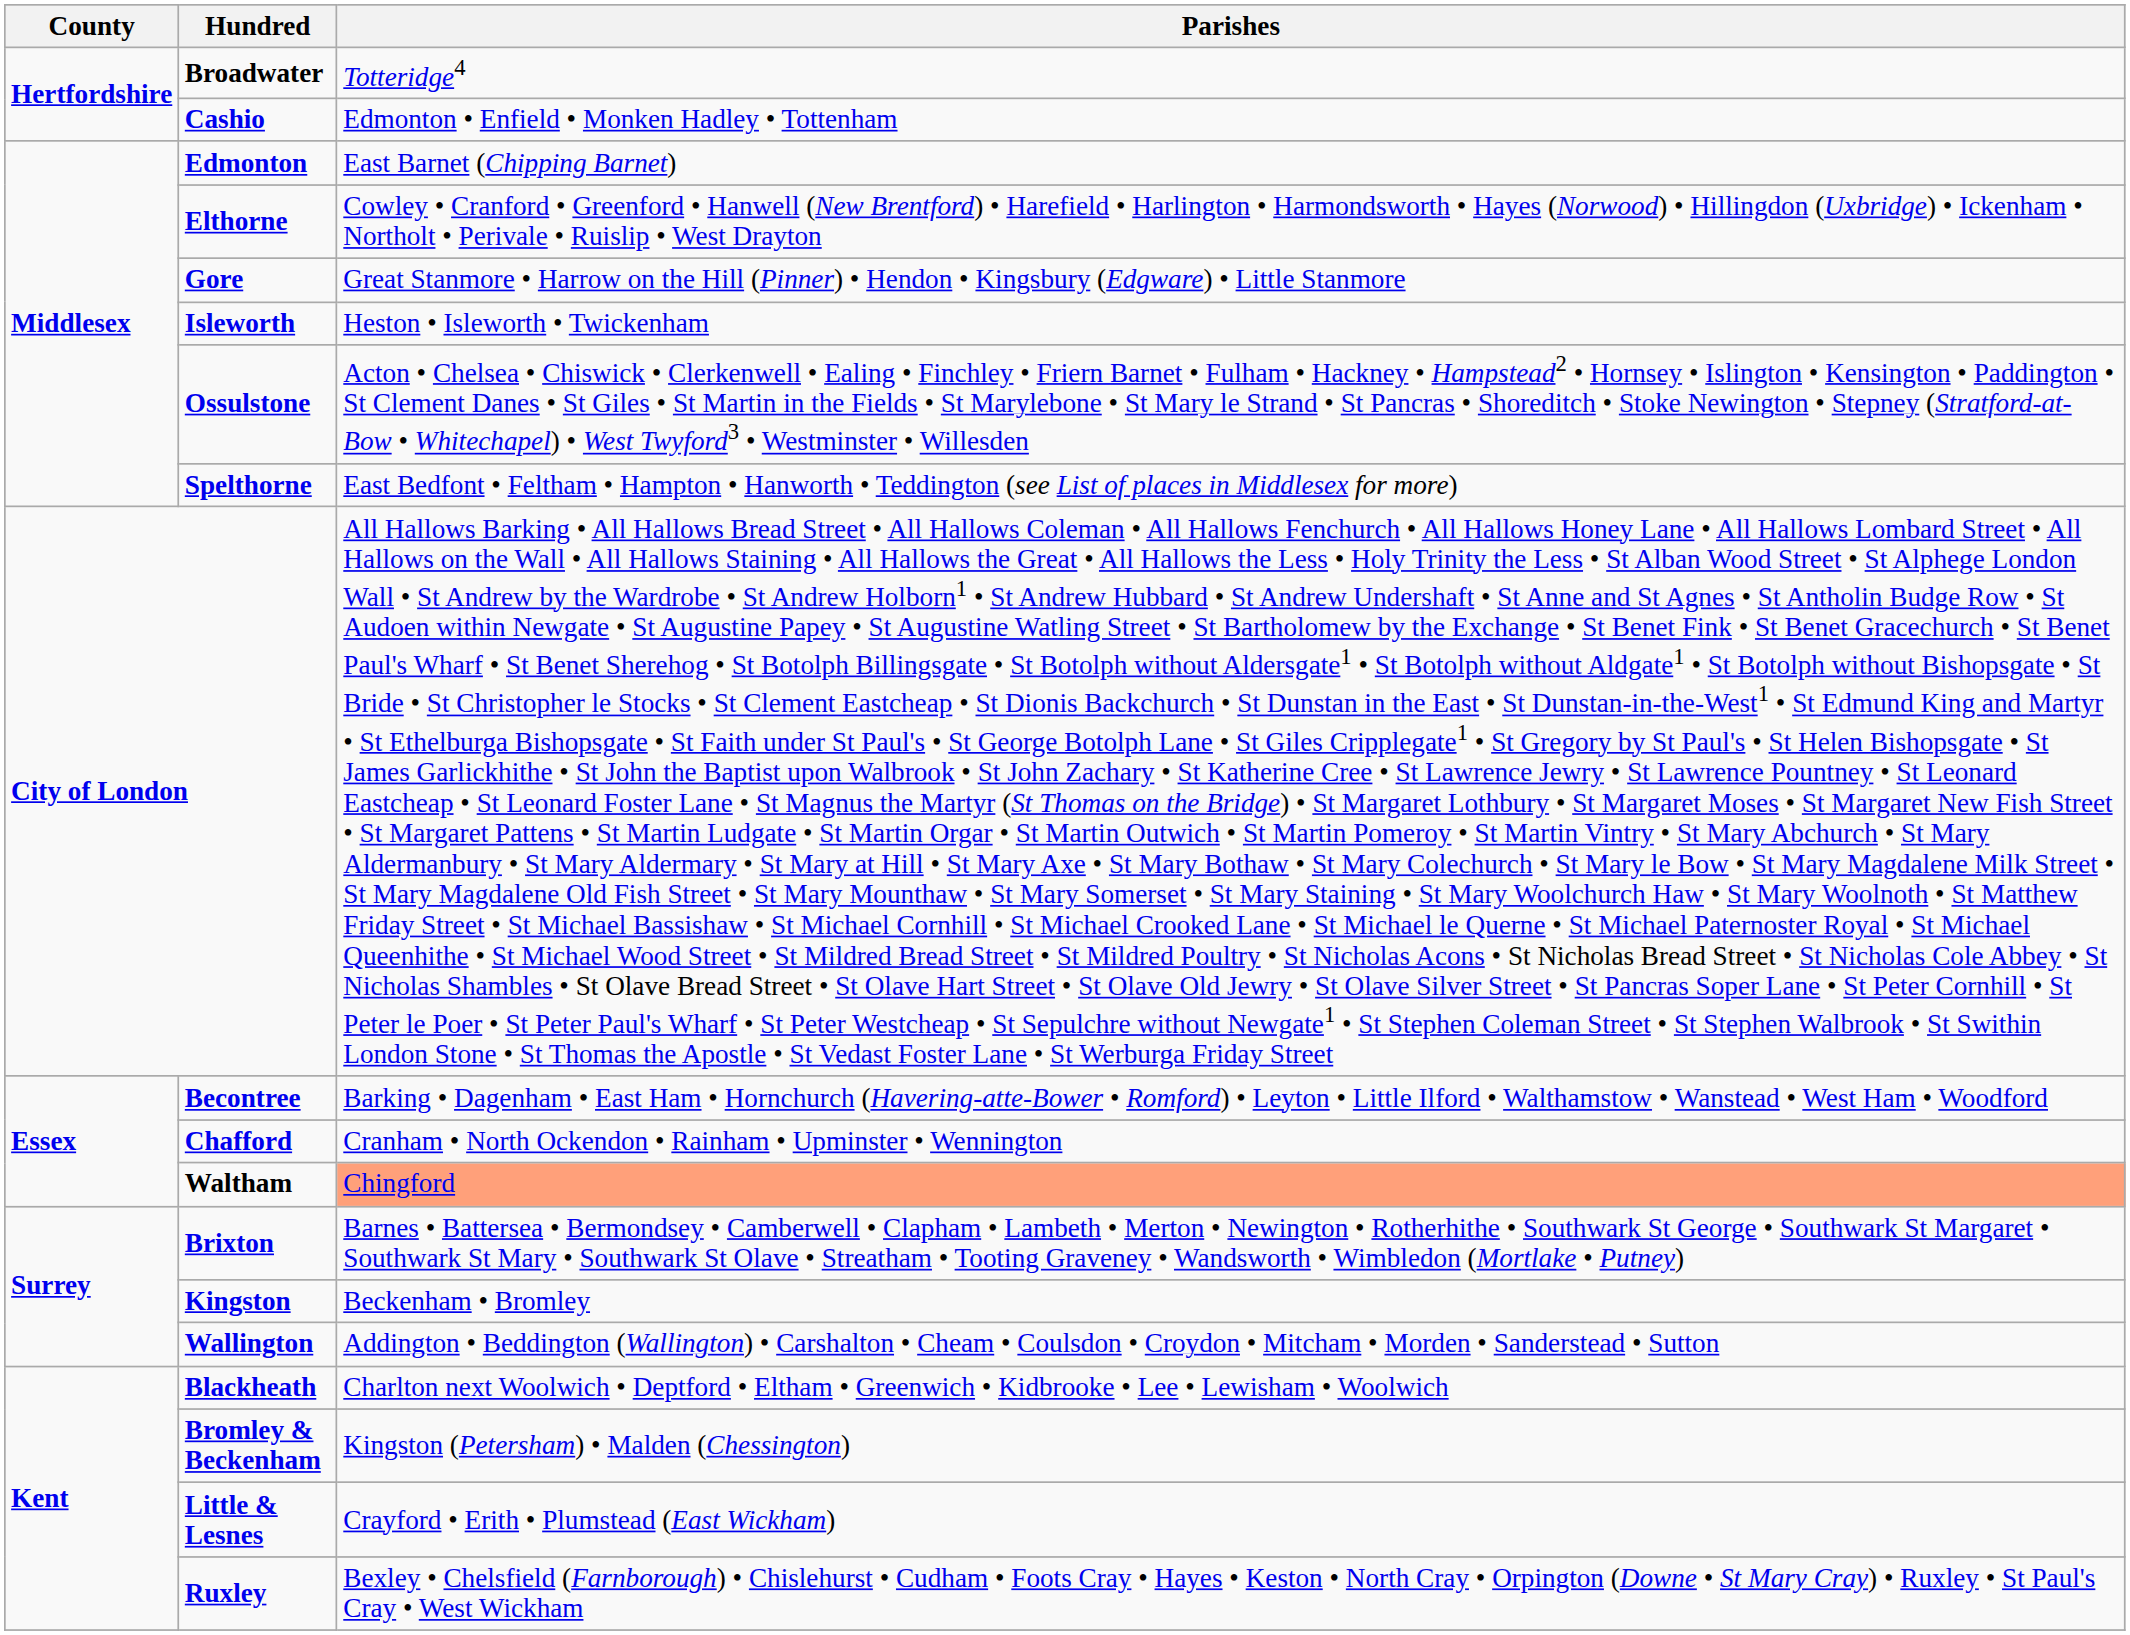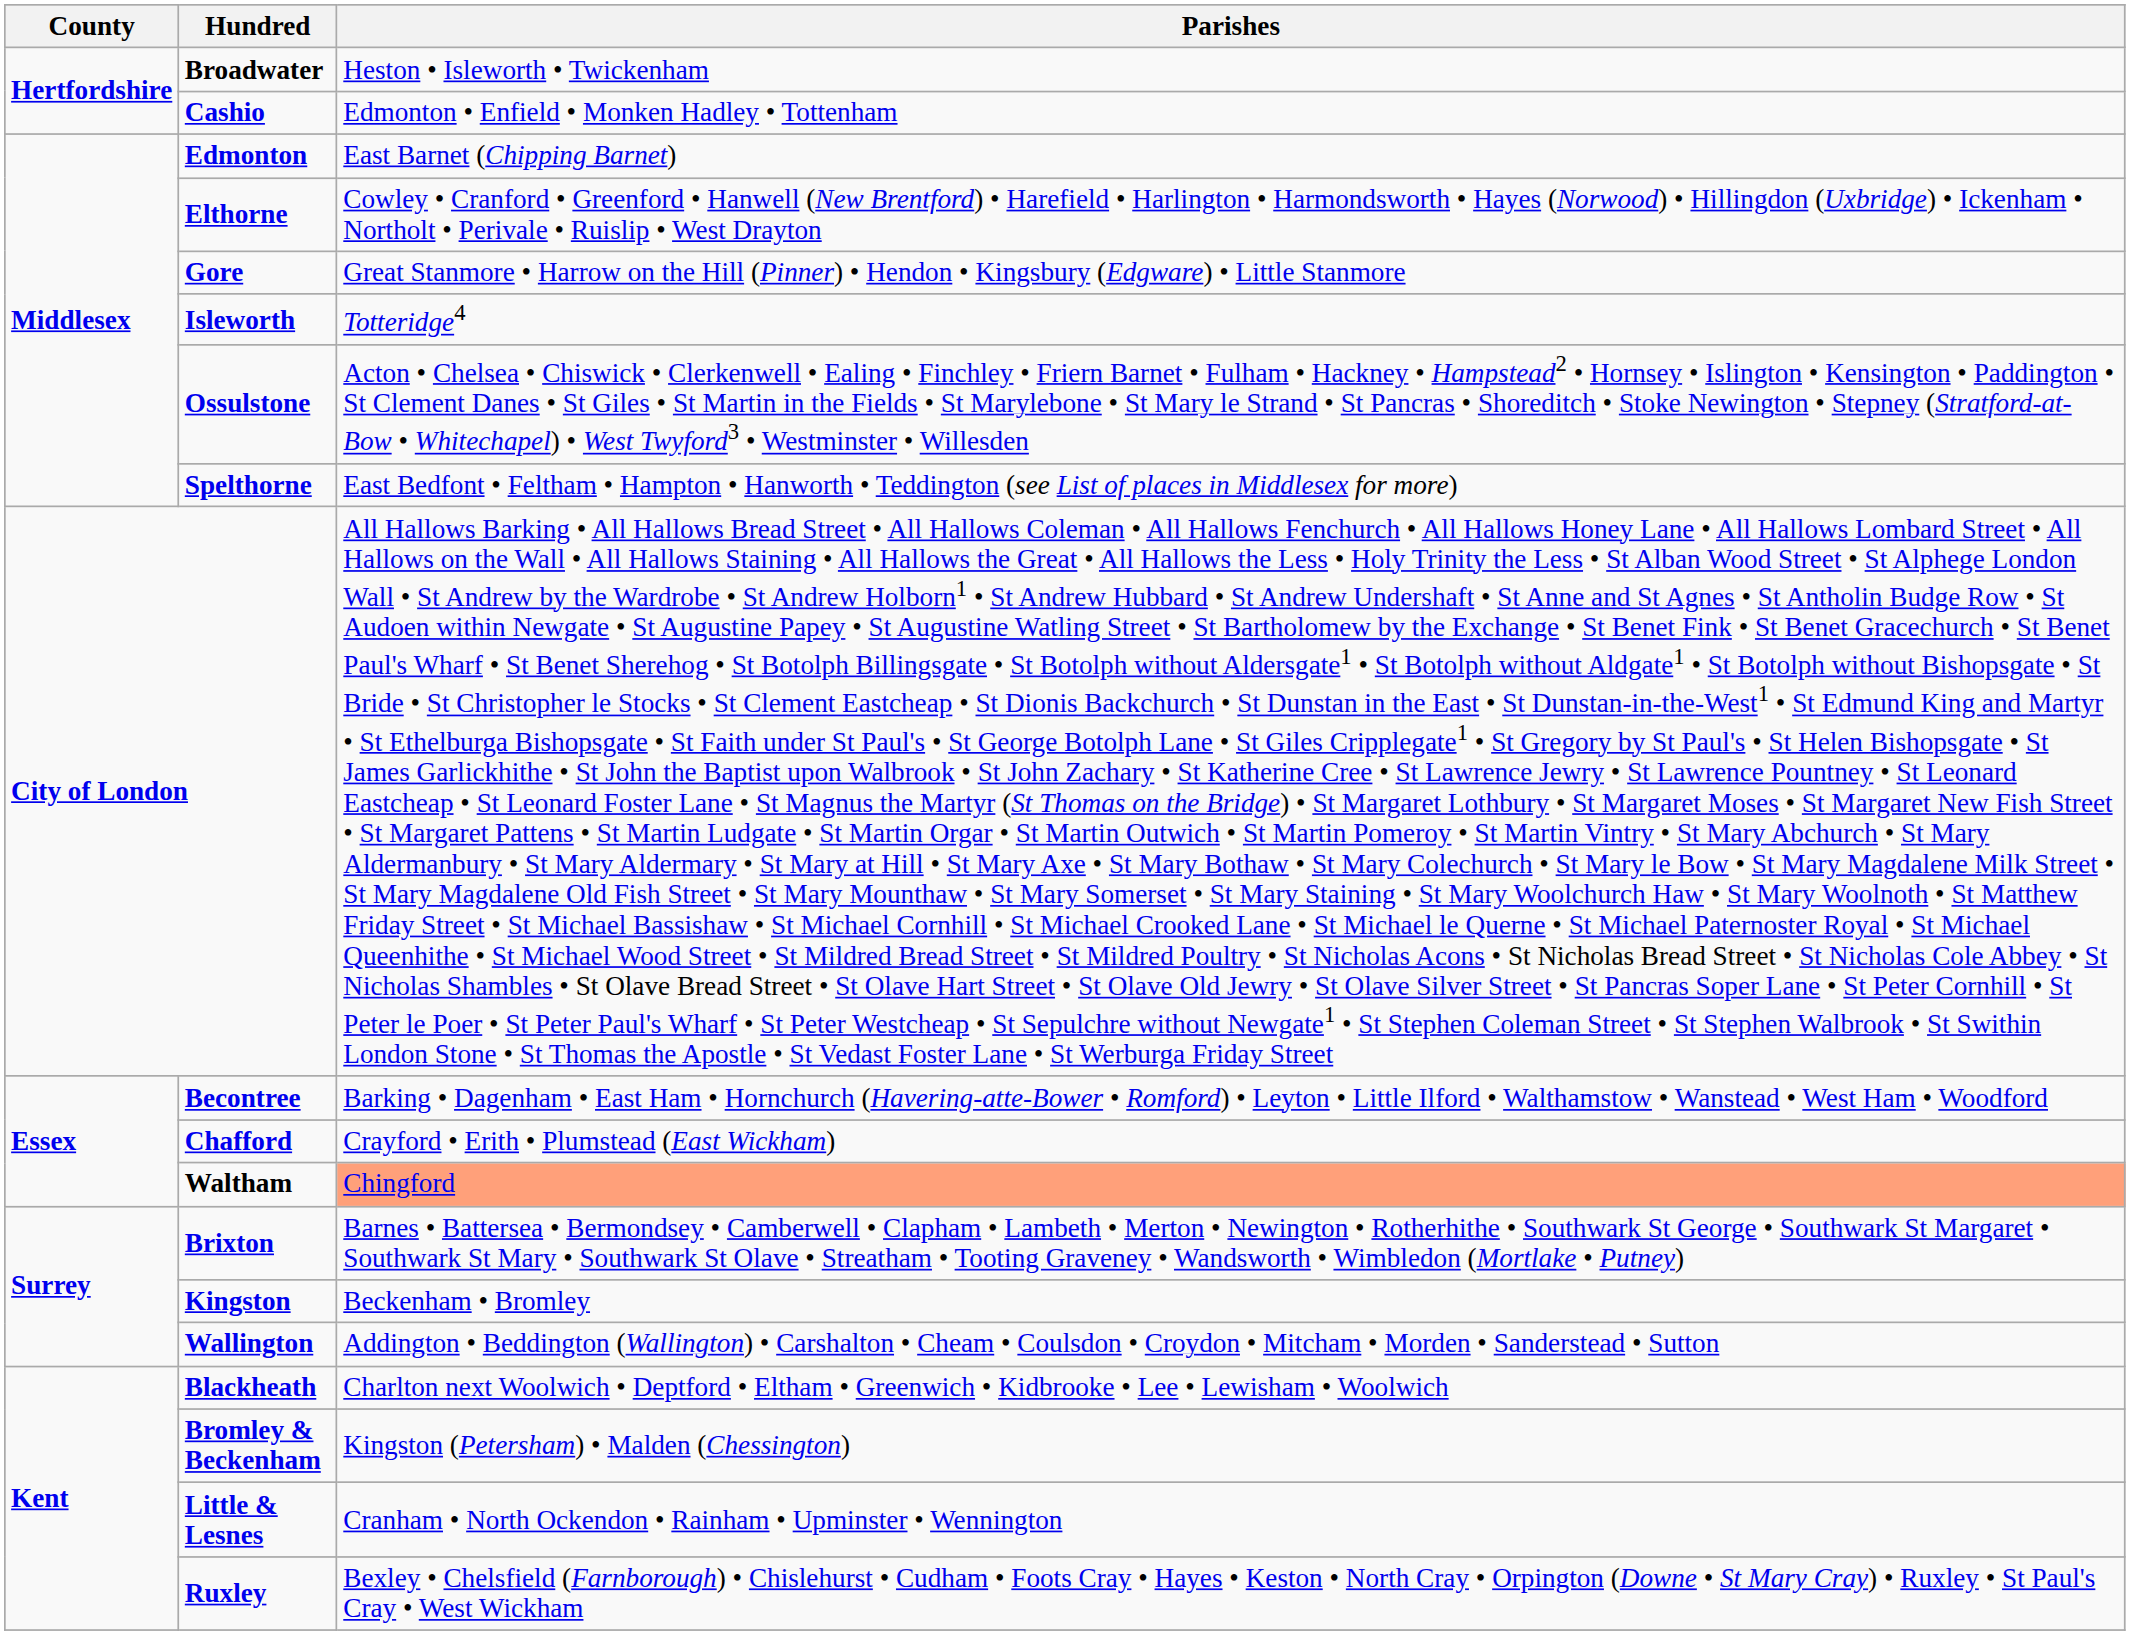 <table class="wikitable">
 <tr>
 <th>County</th>
 <th>Hundred</th>
 <th>Parishes</th>
 </tr>
 <tr>
 <td rowspan="2"><strong><a href='#'>Hertfordshire</a></strong></td>
 <td><strong>Broadwater</strong></td>
-<td><em><a href='#'>Totteridge</a></em><sup>4</sup></td>
+<td><a href='#'>Heston</a> • <a href='#'>Isleworth</a> • <a href='#'>Twickenham</a></td>
 </tr>
 <tr>
 <td><strong><a href='#'>Cashio</a></strong></td>
 <td><a href='#'>Edmonton</a> • <a href='#'>Enfield</a> • <a href='#'>Monken Hadley</a> • <a href='#'>Tottenham</a></td>
 </tr>
 <tr>
 <td rowspan="6"><strong><a href='#'>Middlesex</a></strong></td>
 <td><strong><a href='#'>Edmonton</a></strong></td>
 <td><a href='#'>East Barnet</a> (<em><a href='#'>Chipping Barnet</a></em>)</td>
 </tr>
 <tr>
 <td><strong><a href='#'>Elthorne</a></strong></td>
 <td><a href='#'>Cowley</a> • <a href='#'>Cranford</a> • <a href='#'>Greenford</a> • <a href='#'>Hanwell</a> (<em><a href='#'>New Brentford</a></em>) • <a href='#'>Harefield</a> • <a href='#'>Harlington</a> • <a href='#'>Harmondsworth</a> • <a href='#'>Hayes</a> (<a href='#'><em>Norwood</em></a>) • <a href='#'>Hillingdon</a> (<em><a href='#'>Uxbridge</a></em>) • <a href='#'>Ickenham</a> • <a href='#'>Northolt</a> • <a href='#'>Perivale</a> • <a href='#'>Ruislip</a> • <a href='#'>West Drayton</a></td>
 </tr>
 <tr>
 <td><strong><a href='#'>Gore</a></strong></td>
 <td><a href='#'>Great Stanmore</a> • <a href='#'>Harrow on the Hill</a> (<em><a href='#'>Pinner</a></em>) • <a href='#'>Hendon</a> • <a href='#'>Kingsbury</a> (<em><a href='#'>Edgware</a></em>) • <a href='#'>Little Stanmore</a></td>
 </tr>
 <tr>
 <td><strong><a href='#'>Isleworth</a></strong></td>
-<td><a href='#'>Heston</a> • <a href='#'>Isleworth</a> • <a href='#'>Twickenham</a></td>
+<td><em><a href='#'>Totteridge</a></em><sup>4</sup></td>
 </tr>
 <tr>
 <td><strong><a href='#'>Ossulstone</a></strong></td>
 <td><a href='#'>Acton</a> • <a href='#'>Chelsea</a> • <a href='#'>Chiswick</a> • <a href='#'>Clerkenwell</a> • <a href='#'>Ealing</a> • <a href='#'>Finchley</a> • <a href='#'>Friern Barnet</a> • <a href='#'>Fulham</a> • <a href='#'>Hackney</a> • <em><a href='#'>Hampstead</a></em><sup>2</sup> • <a href='#'>Hornsey</a> • <a href='#'>Islington</a> • <a href='#'>Kensington</a> • <a href='#'>Paddington</a> • <a href='#'>St Clement Danes</a> • <a href='#'>St Giles</a> • <a href='#'>St Martin in the Fields</a> • <a href='#'>St Marylebone</a> • <a href='#'>St Mary le Strand</a> • <a href='#'>St Pancras</a> • <a href='#'>Shoreditch</a> • <a href='#'>Stoke Newington</a> • <a href='#'>Stepney</a> (<a href='#'><em>Stratford-at-Bow</em></a> • <em><a href='#'>Whitechapel</a></em>) • <em><a href='#'>West Twyford</a></em><sup>3</sup> • <a href='#'>Westminster</a> • <a href='#'>Willesden</a></td>
 </tr>
 <tr>
 <td><strong><a href='#'>Spelthorne</a></strong></td>
 <td><a href='#'>East Bedfont</a> • <a href='#'>Feltham</a> • <a href='#'>Hampton</a> • <a href='#'>Hanworth</a> • <a href='#'>Teddington</a> (<em>see <a href='#'>List of places in Middlesex</a> for more</em>)</td>
 </tr>
 <tr>
 <td colspan="2"><strong><a href='#'>City of London</a></strong></td>
 <td><a href='#'>All Hallows Barking</a> • <a href='#'>All Hallows Bread Street</a> • <a href='#'>All Hallows Coleman</a> • <a href='#'>All Hallows Fenchurch</a> • <a href='#'>All Hallows Honey Lane</a> • <a href='#'>All Hallows Lombard Street</a> • <a href='#'>All Hallows on the Wall</a> • <a href='#'>All Hallows Staining</a> • <a href='#'>All Hallows the Great</a> • <a href='#'>All Hallows the Less</a> • <a href='#'>Holy Trinity the Less</a> • <a href='#'>St Alban Wood Street</a> • <a href='#'>St Alphege London Wall</a> • <a href='#'>St Andrew by the Wardrobe</a> • <a href='#'>St Andrew Holborn</a><sup>1</sup> • <a href='#'>St Andrew Hubbard</a> • <a href='#'>St Andrew Undershaft</a> • <a href='#'>St Anne and St Agnes</a> • <a href='#'>St Antholin Budge Row</a> • <a href='#'>St Audoen within Newgate</a> • <a href='#'>St Augustine Papey</a> • <a href='#'>St Augustine Watling Street</a> • <a href='#'>St Bartholomew by the Exchange</a> • <a href='#'>St Benet Fink</a> • <a href='#'>St Benet Gracechurch</a> • <a href='#'>St Benet Paul's Wharf</a> • <a href='#'>St Benet Sherehog</a> • <a href='#'>St Botolph Billingsgate</a> • <a href='#'>St Botolph without Aldersgate</a><sup>1</sup> • <a href='#'>St Botolph without Aldgate</a><sup>1</sup> • <a href='#'>St Botolph without Bishopsgate</a> • <a href='#'>St Bride</a> • <a href='#'>St Christopher le Stocks</a> • <a href='#'>St Clement Eastcheap</a> • <a href='#'>St Dionis Backchurch</a> • <a href='#'>St Dunstan in the East</a> • <a href='#'>St Dunstan-in-the-West</a><sup>1</sup> • <a href='#'>St Edmund King and Martyr</a> • <a href='#'>St Ethelburga Bishopsgate</a> • <a href='#'>St Faith under St Paul's</a> • <a href='#'>St George Botolph Lane</a> • <a href='#'>St Giles Cripplegate</a><sup>1</sup> • <a href='#'>St Gregory by St Paul's</a> • <a href='#'>St Helen Bishopsgate</a> • <a href='#'>St James Garlickhithe</a> • <a href='#'>St John the Baptist upon Walbrook</a> • <a href='#'>St John Zachary</a> • <a href='#'>St Katherine Cree</a> • <a href='#'>St Lawrence Jewry</a> • <a href='#'>St Lawrence Pountney</a> • <a href='#'>St Leonard Eastcheap</a> • <a href='#'>St Leonard Foster Lane</a> • <a href='#'>St Magnus the Martyr</a> (<em><a href='#'>St Thomas on the Bridge</a></em>) • <a href='#'>St Margaret Lothbury</a> • <a href='#'>St Margaret Moses</a> • <a href='#'>St Margaret New Fish Street</a> • <a href='#'>St Margaret Pattens</a> • <a href='#'>St Martin Ludgate</a> • <a href='#'>St Martin Orgar</a> • <a href='#'>St Martin Outwich</a> • <a href='#'>St Martin Pomeroy</a> • <a href='#'>St Martin Vintry</a> • <a href='#'>St Mary Abchurch</a> • <a href='#'>St Mary Aldermanbury</a> • <a href='#'>St Mary Aldermary</a> • <a href='#'>St Mary at Hill</a> • <a href='#'>St Mary Axe</a> • <a href='#'>St Mary Bothaw</a> • <a href='#'>St Mary Colechurch</a> • <a href='#'>St Mary le Bow</a> • <a href='#'>St Mary Magdalene Milk Street</a> • <a href='#'>St Mary Magdalene Old Fish Street</a> • <a href='#'>St Mary Mounthaw</a> • <a href='#'>St Mary Somerset</a> • <a href='#'>St Mary Staining</a> • <a href='#'>St Mary Woolchurch Haw</a> • <a href='#'>St Mary Woolnoth</a> • <a href='#'>St Matthew Friday Street</a> • <a href='#'>St Michael Bassishaw</a> • <a href='#'>St Michael Cornhill</a> • <a href='#'>St Michael Crooked Lane</a> • <a href='#'>St Michael le Querne</a> • <a href='#'>St Michael Paternoster Royal</a> • <a href='#'>St Michael Queenhithe</a> • <a href='#'>St Michael Wood Street</a> • <a href='#'>St Mildred Bread Street</a> • <a href='#'>St Mildred Poultry</a> • <a href='#'>St Nicholas Acons</a> • St Nicholas Bread Street • <a href='#'>St Nicholas Cole Abbey</a> • <a href='#'>St Nicholas Shambles</a> • St Olave Bread Street • <a href='#'>St Olave Hart Street</a> • <a href='#'>St Olave Old Jewry</a> • <a href='#'>St Olave Silver Street</a> • <a href='#'>St Pancras Soper Lane</a> • <a href='#'>St Peter Cornhill</a> • <a href='#'>St Peter le Poer</a> • <a href='#'>St Peter Paul's Wharf</a> • <a href='#'>St Peter Westcheap</a> • <a href='#'>St Sepulchre without Newgate</a><sup>1</sup> • <a href='#'>St Stephen Coleman Street</a> • <a href='#'>St Stephen Walbrook</a> • <a href='#'>St Swithin London Stone</a> • <a href='#'>St Thomas the Apostle</a> • <a href='#'>St Vedast Foster Lane</a> • <a href='#'>St Werburga Friday Street</a></td>
 </tr>
 <tr>
 <td rowspan="3"><strong><a href='#'>Essex</a></strong></td>
 <td><strong><a href='#'>Becontree</a></strong></td>
 <td><a href='#'>Barking</a> • <a href='#'>Dagenham</a> • <a href='#'>East Ham</a> • <a href='#'>Hornchurch</a> (<em><a href='#'>Havering-atte-Bower</a></em> • <em><a href='#'>Romford</a></em>) • <a href='#'>Leyton</a> • <a href='#'>Little Ilford</a> • <a href='#'>Walthamstow</a> • <a href='#'>Wanstead</a> • <a href='#'>West Ham</a> • <a href='#'>Woodford</a></td>
 </tr>
 <tr>
 <td><strong><a href='#'>Chafford</a></strong></td>
-<td><a href='#'>Cranham</a> • <a href='#'>North Ockendon</a> • <a href='#'>Rainham</a> • <a href='#'>Upminster</a> • <a href='#'>Wennington</a></td>
+<td><a href='#'>Crayford</a> • <a href='#'>Erith</a> • <a href='#'>Plumstead</a> (<em><a href='#'>East Wickham</a></em>)</td>
 </tr>
 <tr>
 <td><strong>Waltham</strong></td>
 <td style="background: lightsalmon;"><a href='#'>Chingford</a></td>
 </tr>
 <tr>
 <td rowspan="3"><strong><a href='#'>Surrey</a></strong></td>
 <td><strong><a href='#'>Brixton</a></strong></td>
 <td><a href='#'>Barnes</a> • <a href='#'>Battersea</a> • <a href='#'>Bermondsey</a> • <a href='#'>Camberwell</a> • <a href='#'>Clapham</a> • <a href='#'>Lambeth</a> • <a href='#'>Merton</a> • <a href='#'>Newington</a> • <a href='#'>Rotherhithe</a> • <a href='#'>Southwark St George</a> • <a href='#'>Southwark St Margaret</a> • <a href='#'>Southwark St Mary</a> • <a href='#'>Southwark St Olave</a> • <a href='#'>Streatham</a> • <a href='#'>Tooting Graveney</a> • <a href='#'>Wandsworth</a> • <a href='#'>Wimbledon</a> (<em><a href='#'>Mortlake</a></em> • <em><a href='#'>Putney</a></em>)</td>
 </tr>
 <tr>
 <td><strong><a href='#'>Kingston</a></strong></td>
 <td><a href='#'>Beckenham</a> • <a href='#'>Bromley</a></td>
 </tr>
 <tr>
 <td><strong><a href='#'>Wallington</a></strong></td>
 <td><a href='#'>Addington</a> • <a href='#'>Beddington</a> (<em><a href='#'>Wallington</a></em>) • <a href='#'>Carshalton</a> • <a href='#'>Cheam</a> • <a href='#'>Coulsdon</a> • <a href='#'>Croydon</a> • <a href='#'>Mitcham</a> • <a href='#'>Morden</a> • <a href='#'>Sanderstead</a> • <a href='#'>Sutton</a></td>
 </tr>
 <tr>
 <td rowspan="4"><strong><a href='#'>Kent</a></strong></td>
 <td><strong><a href='#'>Blackheath</a></strong></td>
 <td><a href='#'>Charlton next Woolwich</a> • <a href='#'>Deptford</a> • <a href='#'>Eltham</a> • <a href='#'>Greenwich</a> • <a href='#'>Kidbrooke</a> • <a href='#'>Lee</a> • <a href='#'>Lewisham</a> • <a href='#'>Woolwich</a></td>
 </tr>
 <tr>
 <td><strong><a href='#'>Bromley & Beckenham</a></strong></td>
 <td><a href='#'>Kingston</a> (<em><a href='#'>Petersham</a></em>) • <a href='#'>Malden</a> (<em><a href='#'>Chessington</a></em>)</td>
 </tr>
 <tr>
 <td><a href='#'><strong>Little & Lesnes</strong></a></td>
-<td><a href='#'>Crayford</a> • <a href='#'>Erith</a> • <a href='#'>Plumstead</a> (<em><a href='#'>East Wickham</a></em>)</td>
+<td><a href='#'>Cranham</a> • <a href='#'>North Ockendon</a> • <a href='#'>Rainham</a> • <a href='#'>Upminster</a> • <a href='#'>Wennington</a></td>
 </tr>
 <tr>
 <td><strong><a href='#'>Ruxley</a></strong></td>
 <td><a href='#'>Bexley</a> • <a href='#'>Chelsfield</a> (<a href='#'><em>Farnborough</em></a>) • <a href='#'>Chislehurst</a> • <a href='#'>Cudham</a> • <a href='#'>Foots Cray</a> • <a href='#'>Hayes</a> • <a href='#'>Keston</a> • <a href='#'>North Cray</a> • <a href='#'>Orpington</a> (<em><a href='#'>Downe</a></em> • <em><a href='#'>St Mary Cray</a></em>) • <a href='#'>Ruxley</a> • <a href='#'>St Paul's Cray</a> • <a href='#'>West Wickham</a></td>
 </tr>
 </table>
